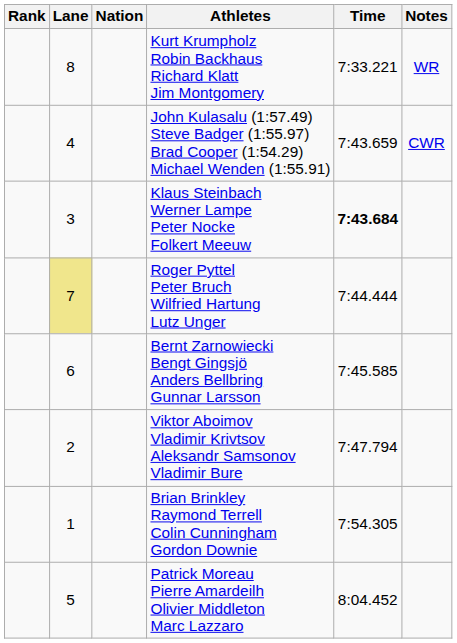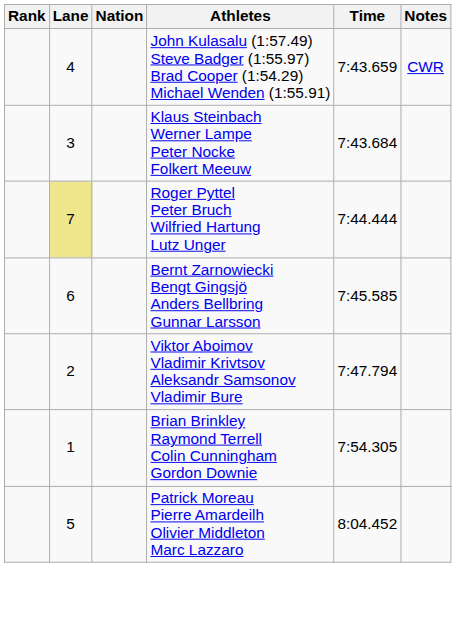 <table class="wikitable sortable" style="text-align:center">
 <tr>
 <th>Rank</th>
 <th>Lane</th>
 <th>Nation</th>
 <th>Athletes</th>
 <th>Time</th>
 <th>Notes</th>
-</tr>
-<tr>
-<td></td>
-<td>8</td>
-<td align=left></td>
-<td align=left><a href='#'>Kurt Krumpholz</a><br><a href='#'>Robin Backhaus</a><br><a href='#'>Richard Klatt</a><br><a href='#'>Jim Montgomery</a></td>
-<td>7:33.221</td>
-<td><a href='#'>WR</a></td>
 </tr>
 <tr>
 <td></td>
 <td>4</td>
 <td align=left></td>
 <td align=left><a href='#'>John Kulasalu</a> (1:57.49)<br><a href='#'>Steve Badger</a> (1:55.97)<br><a href='#'>Brad Cooper</a> (1:54.29)<br><a href='#'>Michael Wenden</a> (1:55.91)</td>
 <td>7:43.659</td>
 <td><a href='#'>CWR</a></td>
 </tr>
 <tr>
 <td></td>
 <td>3</td>
 <td align=left></td>
 <td align=left><a href='#'>Klaus Steinbach</a><br><a href='#'>Werner Lampe</a><br><a href='#'>Peter Nocke</a><br><a href='#'>Folkert Meeuw</a></td>
-<td><strong>7:43.684</strong></td>
+<td>7:43.684</td>
 <td></td>
 </tr>
 <tr>
 <td></td>
 <td style="background: khaki;">7</td>
 <td align=left></td>
 <td align=left><a href='#'>Roger Pyttel</a><br><a href='#'>Peter Bruch</a><br><a href='#'>Wilfried Hartung</a><br><a href='#'>Lutz Unger</a></td>
 <td>7:44.444</td>
 <td></td>
 </tr>
 <tr>
 <td></td>
 <td>6</td>
 <td align=left></td>
 <td align=left><a href='#'>Bernt Zarnowiecki</a><br><a href='#'>Bengt Gingsjö</a><br><a href='#'>Anders Bellbring</a><br><a href='#'>Gunnar Larsson</a></td>
 <td>7:45.585</td>
 <td></td>
 </tr>
 <tr>
 <td></td>
 <td>2</td>
 <td align=left></td>
 <td align=left><a href='#'>Viktor Aboimov</a><br><a href='#'>Vladimir Krivtsov</a><br><a href='#'>Aleksandr Samsonov</a><br><a href='#'>Vladimir Bure</a></td>
 <td>7:47.794</td>
 <td></td>
 </tr>
 <tr>
 <td></td>
 <td>1</td>
 <td align=left></td>
 <td align=left><a href='#'>Brian Brinkley</a><br><a href='#'>Raymond Terrell</a><br><a href='#'>Colin Cunningham</a><br><a href='#'>Gordon Downie</a></td>
 <td>7:54.305</td>
 <td></td>
 </tr>
 <tr>
 <td></td>
 <td>5</td>
 <td align=left></td>
 <td align=left><a href='#'>Patrick Moreau</a><br><a href='#'>Pierre Amardeilh</a><br><a href='#'>Olivier Middleton</a><br><a href='#'>Marc Lazzaro</a></td>
 <td>8:04.452</td>
 <td></td>
 </tr>
 </table>
